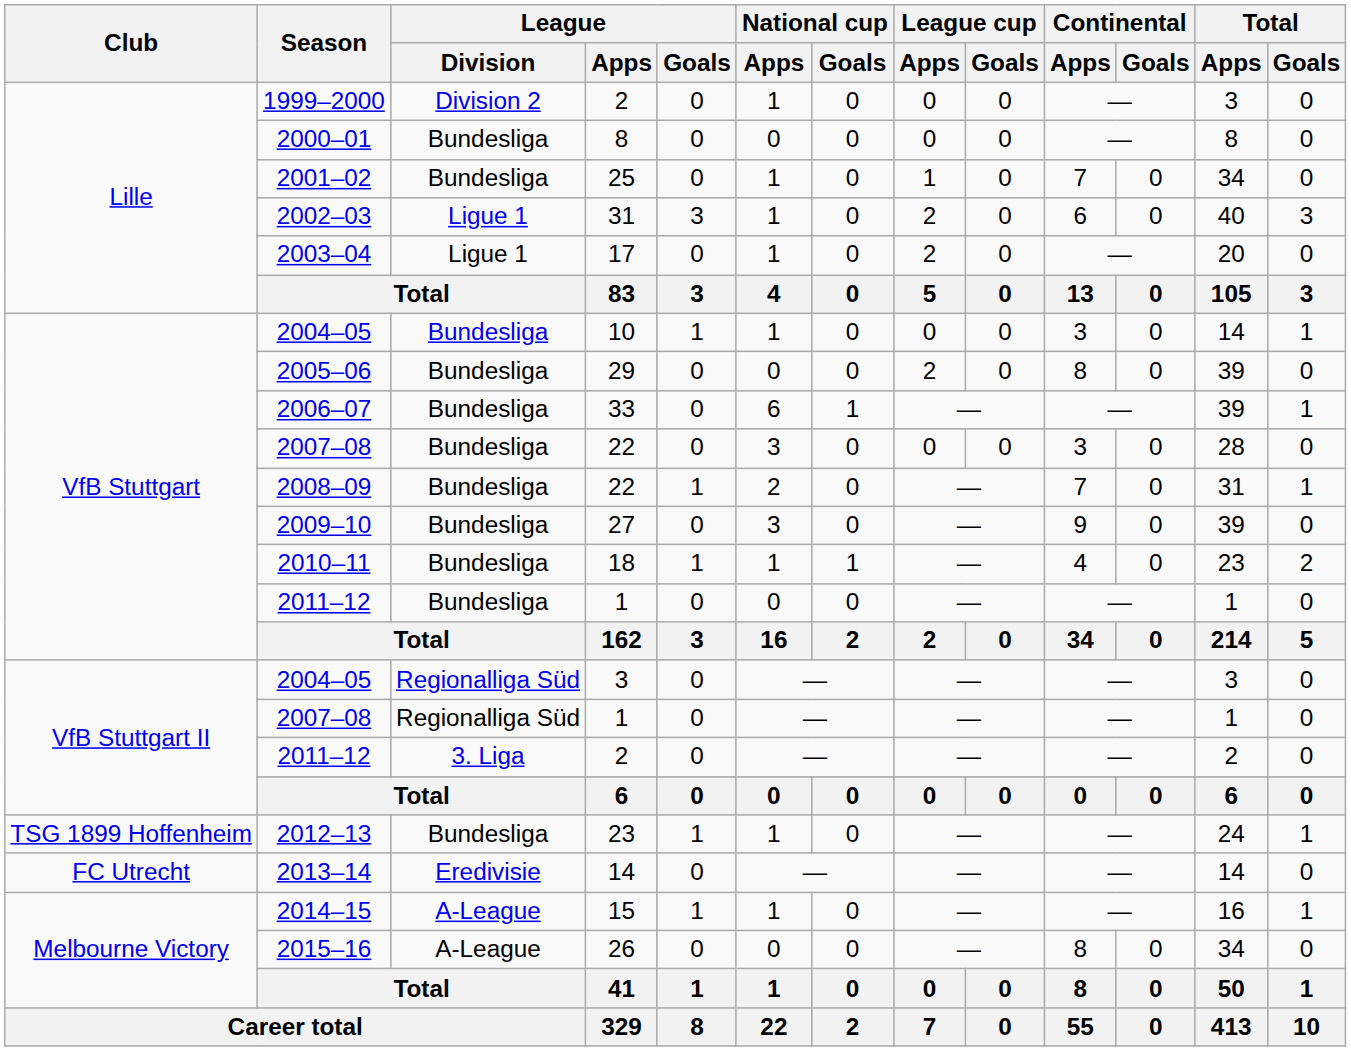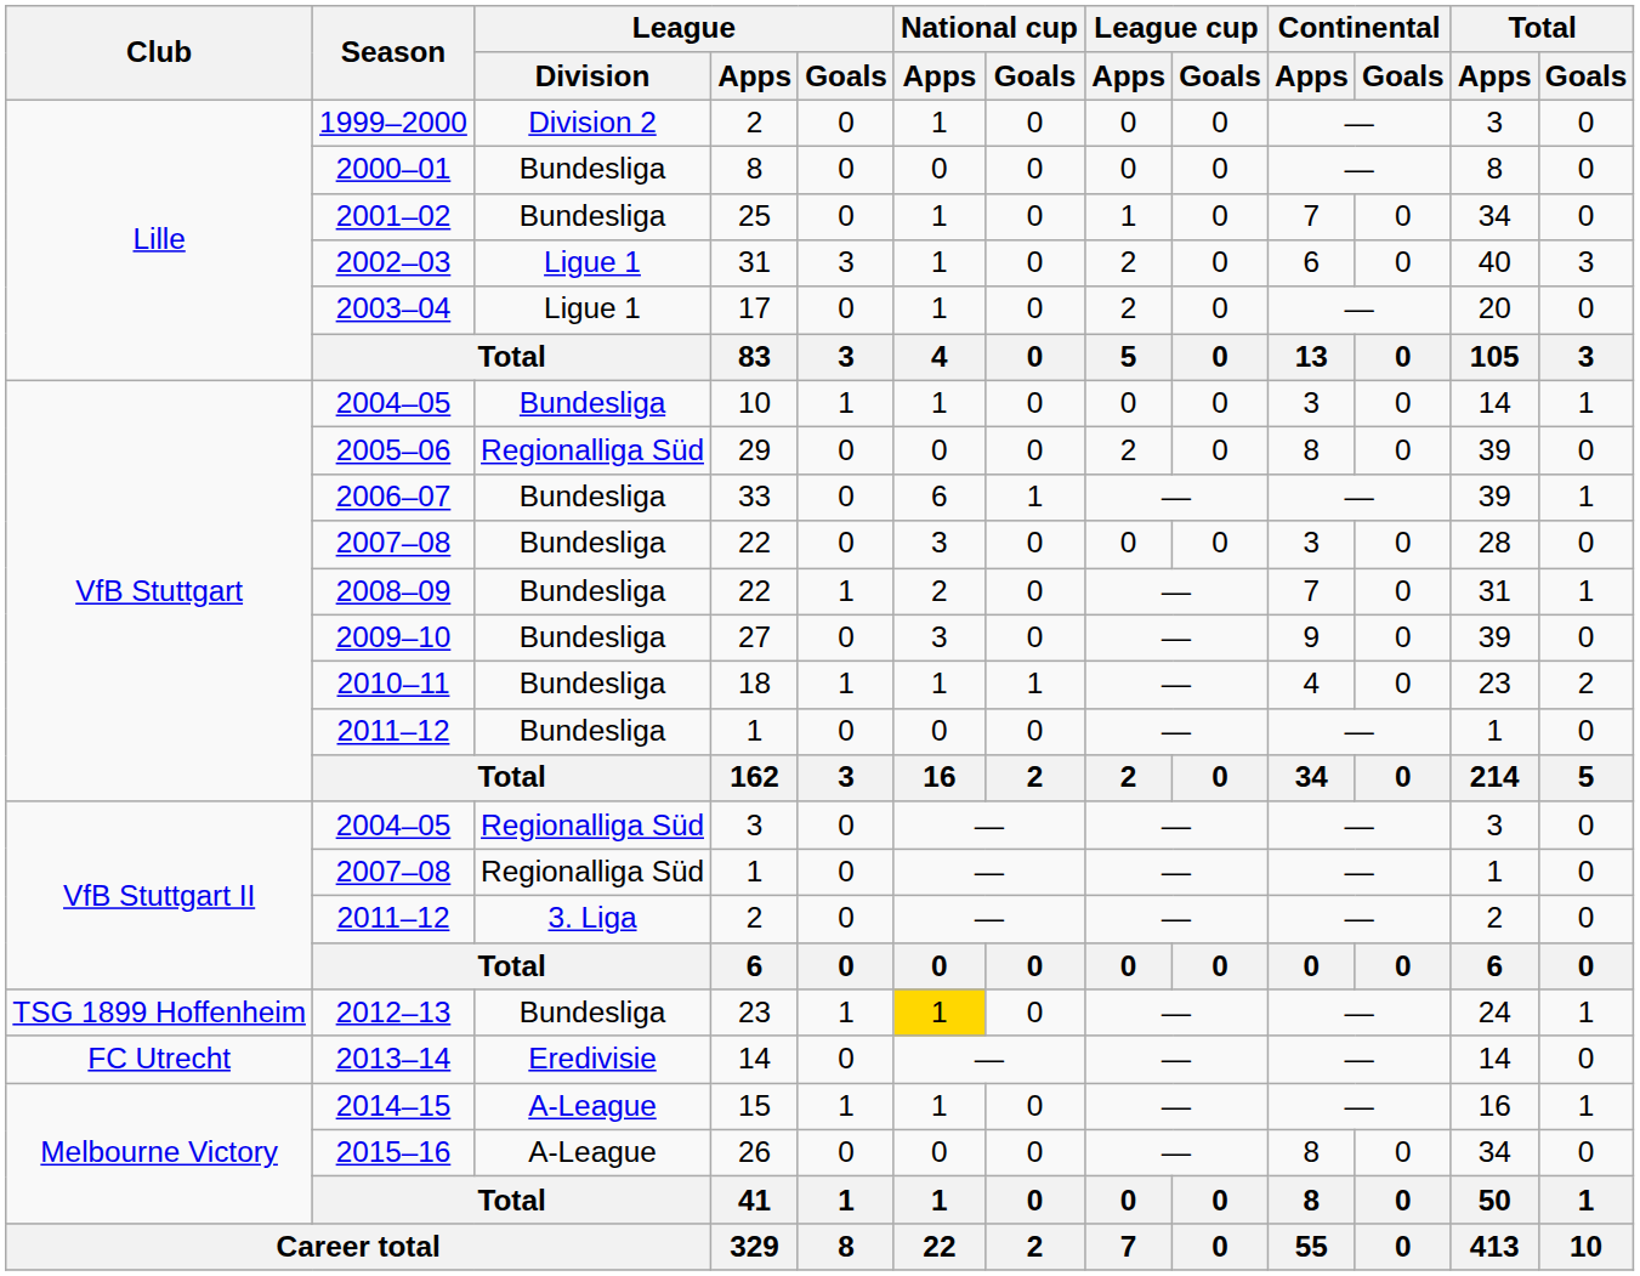 <table class="wikitable" style="text-align: center">
 <tr>
 <th rowspan="2">Club</th>
 <th rowspan="2">Season</th>
 <th colspan="3">League</th>
 <th colspan="2">National cup</th>
 <th colspan="2">League cup</th>
 <th colspan="2">Continental</th>
 <th colspan="2">Total</th>
 </tr>
 <tr>
 <th>Division</th>
 <th>Apps</th>
 <th>Goals</th>
 <th>Apps</th>
 <th>Goals</th>
 <th>Apps</th>
 <th>Goals</th>
 <th>Apps</th>
 <th>Goals</th>
 <th>Apps</th>
 <th>Goals</th>
 </tr>
 <tr>
 <td rowspan="6"><a href='#'>Lille</a></td>
 <td><a href='#'>1999–2000</a></td>
 <td><a href='#'>Division 2</a></td>
 <td>2</td>
 <td>0</td>
 <td>1</td>
 <td>0</td>
 <td>0</td>
 <td>0</td>
 <td colspan="2">—</td>
 <td>3</td>
 <td>0</td>
 </tr>
 <tr>
 <td><a href='#'>2000–01</a></td>
 <td>Bundesliga</td>
 <td>8</td>
 <td>0</td>
 <td>0</td>
 <td>0</td>
 <td>0</td>
 <td>0</td>
 <td colspan="2">—</td>
 <td>8</td>
 <td>0</td>
 </tr>
 <tr>
 <td><a href='#'>2001–02</a></td>
 <td>Bundesliga</td>
 <td>25</td>
 <td>0</td>
 <td>1</td>
 <td>0</td>
 <td>1</td>
 <td>0</td>
 <td>7</td>
 <td>0</td>
 <td>34</td>
 <td>0</td>
 </tr>
 <tr>
 <td><a href='#'>2002–03</a></td>
 <td><a href='#'>Ligue 1</a></td>
 <td>31</td>
 <td>3</td>
 <td>1</td>
 <td>0</td>
 <td>2</td>
 <td>0</td>
 <td>6</td>
 <td>0</td>
 <td>40</td>
 <td>3</td>
 </tr>
 <tr>
 <td><a href='#'>2003–04</a></td>
 <td>Ligue 1</td>
 <td>17</td>
 <td>0</td>
 <td>1</td>
 <td>0</td>
 <td>2</td>
 <td>0</td>
 <td colspan="2">—</td>
 <td>20</td>
 <td>0</td>
 </tr>
 <tr>
 <th colspan="2">Total</th>
 <th>83</th>
 <th>3</th>
 <th>4</th>
 <th>0</th>
 <th>5</th>
 <th>0</th>
 <th>13</th>
 <th>0</th>
 <th>105</th>
 <th>3</th>
 </tr>
 <tr>
 <td rowspan="9"><a href='#'>VfB Stuttgart</a></td>
 <td><a href='#'>2004–05</a></td>
 <td><a href='#'>Bundesliga</a></td>
 <td>10</td>
 <td>1</td>
 <td>1</td>
 <td>0</td>
 <td>0</td>
 <td>0</td>
 <td>3</td>
 <td>0</td>
 <td>14</td>
 <td>1</td>
 </tr>
 <tr>
 <td><a href='#'>2005–06</a></td>
-<td>Bundesliga</td>
+<td><a href='#'>Regionalliga Süd</a></td>
 <td>29</td>
 <td>0</td>
 <td>0</td>
 <td>0</td>
 <td>2</td>
 <td>0</td>
 <td>8</td>
 <td>0</td>
 <td>39</td>
 <td>0</td>
 </tr>
 <tr>
 <td><a href='#'>2006–07</a></td>
 <td>Bundesliga</td>
 <td>33</td>
 <td>0</td>
 <td>6</td>
 <td>1</td>
 <td colspan="2">—</td>
 <td colspan="2">—</td>
 <td>39</td>
 <td>1</td>
 </tr>
 <tr>
 <td><a href='#'>2007–08</a></td>
 <td>Bundesliga</td>
 <td>22</td>
 <td>0</td>
 <td>3</td>
 <td>0</td>
 <td>0</td>
 <td>0</td>
 <td>3</td>
 <td>0</td>
 <td>28</td>
 <td>0</td>
 </tr>
 <tr>
 <td><a href='#'>2008–09</a></td>
 <td>Bundesliga</td>
 <td>22</td>
 <td>1</td>
 <td>2</td>
 <td>0</td>
 <td colspan="2">—</td>
 <td>7</td>
 <td>0</td>
 <td>31</td>
 <td>1</td>
 </tr>
 <tr>
 <td><a href='#'>2009–10</a></td>
 <td>Bundesliga</td>
 <td>27</td>
 <td>0</td>
 <td>3</td>
 <td>0</td>
 <td colspan="2">—</td>
 <td>9</td>
 <td>0</td>
 <td>39</td>
 <td>0</td>
 </tr>
 <tr>
 <td><a href='#'>2010–11</a></td>
 <td>Bundesliga</td>
 <td>18</td>
 <td>1</td>
 <td>1</td>
 <td>1</td>
 <td colspan="2">—</td>
 <td>4</td>
 <td>0</td>
 <td>23</td>
 <td>2</td>
 </tr>
 <tr>
 <td><a href='#'>2011–12</a></td>
 <td>Bundesliga</td>
 <td>1</td>
 <td>0</td>
 <td>0</td>
 <td>0</td>
 <td colspan="2">—</td>
 <td colspan="2">—</td>
 <td>1</td>
 <td>0</td>
 </tr>
 <tr>
 <th colspan="2">Total</th>
 <th>162</th>
 <th>3</th>
 <th>16</th>
 <th>2</th>
 <th>2</th>
 <th>0</th>
 <th>34</th>
 <th>0</th>
 <th>214</th>
 <th>5</th>
 </tr>
 <tr>
 <td rowspan="4"><a href='#'>VfB Stuttgart II</a></td>
 <td><a href='#'>2004–05</a></td>
 <td><a href='#'>Regionalliga Süd</a></td>
 <td>3</td>
 <td>0</td>
 <td colspan="2">—</td>
 <td colspan="2">—</td>
 <td colspan="2">—</td>
 <td>3</td>
 <td>0</td>
 </tr>
 <tr>
 <td><a href='#'>2007–08</a></td>
 <td>Regionalliga Süd</td>
 <td>1</td>
 <td>0</td>
 <td colspan="2">—</td>
 <td colspan="2">—</td>
 <td colspan="2">—</td>
 <td>1</td>
 <td>0</td>
 </tr>
 <tr>
 <td><a href='#'>2011–12</a></td>
 <td><a href='#'>3. Liga</a></td>
 <td>2</td>
 <td>0</td>
 <td colspan="2">—</td>
 <td colspan="2">—</td>
 <td colspan="2">—</td>
 <td>2</td>
 <td>0</td>
 </tr>
 <tr>
 <th colspan="2">Total</th>
 <th>6</th>
 <th>0</th>
 <th>0</th>
 <th>0</th>
 <th>0</th>
 <th>0</th>
 <th>0</th>
 <th>0</th>
 <th>6</th>
 <th>0</th>
 </tr>
 <tr>
 <td><a href='#'>TSG 1899 Hoffenheim</a></td>
 <td><a href='#'>2012–13</a></td>
 <td>Bundesliga</td>
 <td>23</td>
 <td>1</td>
-<td>1</td>
+<td style="background: gold;">1</td>
 <td>0</td>
 <td colspan="2">—</td>
 <td colspan="2">—</td>
 <td>24</td>
 <td>1</td>
 </tr>
 <tr>
 <td><a href='#'>FC Utrecht</a></td>
 <td><a href='#'>2013–14</a></td>
 <td><a href='#'>Eredivisie</a></td>
 <td>14</td>
 <td>0</td>
 <td colspan="2">—</td>
 <td colspan="2">—</td>
 <td colspan="2">—</td>
 <td>14</td>
 <td>0</td>
 </tr>
 <tr>
 <td rowspan="3"><a href='#'>Melbourne Victory</a></td>
 <td><a href='#'>2014–15</a></td>
 <td><a href='#'>A-League</a></td>
 <td>15</td>
 <td>1</td>
 <td>1</td>
 <td>0</td>
 <td colspan="2">—</td>
 <td colspan="2">—</td>
 <td>16</td>
 <td>1</td>
 </tr>
 <tr>
 <td><a href='#'>2015–16</a></td>
 <td>A-League</td>
 <td>26</td>
 <td>0</td>
 <td>0</td>
 <td>0</td>
 <td colspan="2">—</td>
 <td>8</td>
 <td>0</td>
 <td>34</td>
 <td>0</td>
 </tr>
 <tr>
 <th colspan="2">Total</th>
 <th>41</th>
 <th>1</th>
 <th>1</th>
 <th>0</th>
 <th>0</th>
 <th>0</th>
 <th>8</th>
 <th>0</th>
 <th>50</th>
 <th>1</th>
 </tr>
 <tr>
 <th colspan="3">Career total</th>
 <th>329</th>
 <th>8</th>
 <th>22</th>
 <th>2</th>
 <th>7</th>
 <th>0</th>
 <th>55</th>
 <th>0</th>
 <th>413</th>
 <th>10</th>
 </tr>
 </table>
